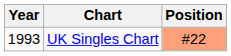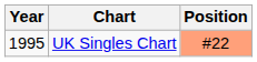 <table class="wikitable">
 <tr>
 <th align="left">Year</th>
 <th align="left">Chart</th>
 <th align="left">Position</th>
 </tr>
 <tr>
-<td align="left">1993</td>
+<td align="left">1995</td>
 <td align="left"><a href='#'>UK Singles Chart</a></td>
 <td align="center" style="background: lightsalmon;">#22</td>
 </tr>
 </table>
